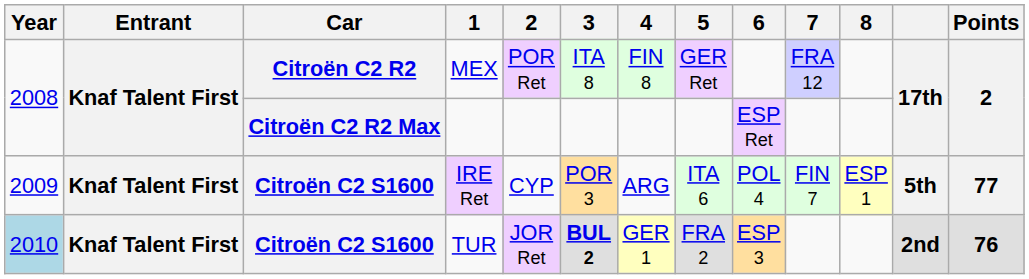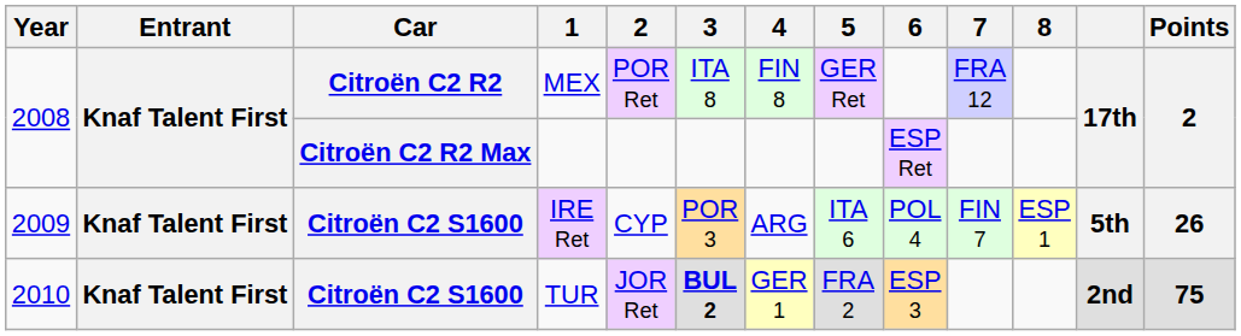 <table class="wikitable" border="1" style="text-align:center; font-size:90%;">
 <tr>
 <th>Year</th>
 <th>Entrant</th>
 <th>Car</th>
 <th>1</th>
 <th>2</th>
 <th>3</th>
 <th>4</th>
 <th>5</th>
 <th>6</th>
 <th>7</th>
 <th>8</th>
 <th></th>
 <th>Points</th>
 </tr>
 <tr>
 <td rowspan=2><a href='#'>2008</a></td>
 <th rowspan=2>Knaf Talent First</th>
 <th><a href='#'>Citroën C2 R2</a></th>
 <td><a href='#'>MEX</a></td>
 <td style="background:#EFCFFF;"><a href='#'>POR</a><br><small>Ret</small></td>
 <td style="background:#DFFFDF;"><a href='#'>ITA</a><br><small>8</small></td>
 <td style="background:#DFFFDF;"><a href='#'>FIN</a><br><small>8</small></td>
 <td style="background:#EFCFFF;"><a href='#'>GER</a><br><small>Ret</small></td>
 <td></td>
 <td style="background:#CFCFFF;"><a href='#'>FRA</a><br><small>12</small></td>
 <td></td>
 <th rowspan=2>17th</th>
 <th rowspan=2>2</th>
 </tr>
 <tr>
 <th><a href='#'>Citroën C2 R2 Max</a></th>
 <td></td>
 <td></td>
 <td></td>
 <td></td>
 <td></td>
 <td style="background:#EFCFFF;"><a href='#'>ESP</a><br><small>Ret</small></td>
 <td></td>
 <td></td>
 </tr>
 <tr>
 <td><a href='#'>2009</a></td>
 <th>Knaf Talent First</th>
 <th><a href='#'>Citroën C2 S1600</a></th>
 <td style="background:#EFCFFF;"><a href='#'>IRE</a><br><small>Ret</small></td>
 <td><a href='#'>CYP</a></td>
 <td style="background:#FFDF9F;"><a href='#'>POR</a><br><small>3</small></td>
 <td><a href='#'>ARG</a></td>
 <td style="background:#DFFFDF;"><a href='#'>ITA</a><br><small>6</small></td>
 <td style="background:#DFFFDF;"><a href='#'>POL</a><br><small>4</small></td>
 <td style="background:#DFFFDF;"><a href='#'>FIN</a><br><small>7</small></td>
 <td style="background:#FFFFBF;"><a href='#'>ESP</a><br><small>1</small></td>
 <th>5th</th>
-<th>77</th>
+<th>26</th>
 </tr>
 <tr>
-<td style="background: lightblue;"><a href='#'>2010</a></td>
+<td><a href='#'>2010</a></td>
 <th>Knaf Talent First</th>
 <th><a href='#'>Citroën C2 S1600</a></th>
 <td><a href='#'>TUR</a></td>
 <td style="background:#EFCFFF;"><a href='#'>JOR</a><br><small>Ret</small></td>
 <td style="background:#DFDFDF;"><strong><a href='#'>BUL</a><br><small>2</small></strong></td>
 <td style="background:#FFFFBF;"><a href='#'>GER</a><br><small>1</small></td>
 <td style="background:#DFDFDF;"><a href='#'>FRA</a><br><small>2</small></td>
 <td style="background:#FFDF9F;"><a href='#'>ESP</a><br><small>3</small></td>
 <td></td>
 <td></td>
 <td style="background:#DFDFDF;"><strong>2nd</strong></td>
-<td style="background:#DFDFDF;"><strong>76</strong></td>
+<td style="background:#DFDFDF;"><strong>75</strong></td>
 </tr>
 </table>
